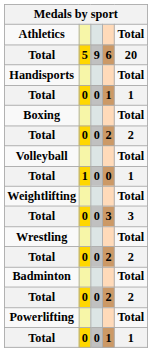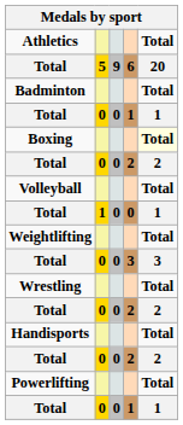 <table class="wikitable" style="font-size:85%; text-align:center;">
 <tr style="background:#efefef;">
 <th colspan=5><strong>Medals by sport</strong></th>
 </tr>
 <tr>
 <td><strong>Athletics</strong></td>
 <td style="background:#f7f6a8;"></td>
 <td style="background:#dce5e5;"></td>
 <td style="background:#ffdab9;"></td>
 <td><strong>Total</strong></td>
 </tr>
 <tr>
 <th><strong>Total</strong></th>
 <th style="background:gold;"><strong>5</strong></th>
 <th style="background:silver;"><strong>9</strong></th>
 <th style="background:#c96;"><strong>6</strong></th>
 <th><strong>20</strong></th>
 </tr>
 <tr>
-<td><strong>Handisports</strong></td>
+<td><strong>Badminton</strong></td>
 <td style="background:#f7f6a8;"></td>
 <td style="background:#dce5e5;"></td>
 <td style="background:#ffdab9;"></td>
 <td><strong>Total</strong></td>
 </tr>
 <tr>
 <th><strong>Total</strong></th>
 <th style="background:gold;"><strong>0</strong></th>
 <th style="background:silver;"><strong>0</strong></th>
 <th style="background:#c96;"><strong>1</strong></th>
 <th><strong>1</strong></th>
 </tr>
 <tr>
 <td><strong>Boxing</strong></td>
 <td style="background:#f7f6a8;"></td>
 <td style="background:#dce5e5;"></td>
 <td style="background:#ffdab9;"></td>
-<td><strong>Total</strong></td>
+<td style="background: lightyellow;"><strong>Total</strong></td>
 </tr>
 <tr>
 <th><strong>Total</strong></th>
 <th style="background:gold;"><strong>0</strong></th>
 <th style="background:silver;"><strong>0</strong></th>
 <th style="background:#c96;"><strong>2</strong></th>
 <th><strong>2</strong></th>
 </tr>
 <tr>
 <td><strong>Volleyball</strong></td>
 <td style="background:#f7f6a8;"></td>
 <td style="background:#dce5e5;"></td>
 <td style="background:#ffdab9;"></td>
 <td><strong>Total</strong></td>
 </tr>
 <tr>
 <th><strong>Total</strong></th>
 <th style="background:gold;"><strong>1</strong></th>
 <th style="background:silver;"><strong>0</strong></th>
 <th style="background:#c96;"><strong>0</strong></th>
 <th><strong>1</strong></th>
 </tr>
 <tr>
 <td><strong>Weightlifting</strong></td>
 <td style="background:#f7f6a8;"></td>
 <td style="background:#dce5e5;"></td>
 <td style="background:#ffdab9;"></td>
 <td><strong>Total</strong></td>
 </tr>
 <tr>
 <th><strong>Total</strong></th>
 <th style="background:gold;"><strong>0</strong></th>
 <th style="background:silver;"><strong>0</strong></th>
 <th style="background:#c96;"><strong>3</strong></th>
 <th><strong>3</strong></th>
 </tr>
 <tr>
 <td><strong>Wrestling</strong></td>
 <td style="background:#f7f6a8;"></td>
 <td style="background:#dce5e5;"></td>
 <td style="background:#ffdab9;"></td>
 <td><strong>Total</strong></td>
 </tr>
 <tr>
 <th><strong>Total</strong></th>
 <th style="background:gold;"><strong>0</strong></th>
 <th style="background:silver;"><strong>0</strong></th>
 <th style="background:#c96;"><strong>2</strong></th>
 <th><strong>2</strong></th>
 </tr>
 <tr>
-<td><strong>Badminton</strong></td>
+<td><strong>Handisports</strong></td>
 <td style="background:#f7f6a8;"></td>
 <td style="background:#dce5e5;"></td>
 <td style="background:#ffdab9;"></td>
 <td><strong>Total</strong></td>
 </tr>
 <tr>
 <th><strong>Total</strong></th>
 <th style="background:gold;"><strong>0</strong></th>
 <th style="background:silver;"><strong>0</strong></th>
 <th style="background:#c96;"><strong>2</strong></th>
 <th><strong>2</strong></th>
 </tr>
 <tr>
 <td><strong>Powerlifting</strong></td>
 <td style="background:#f7f6a8;"></td>
 <td style="background:#dce5e5;"></td>
 <td style="background:#ffdab9;"></td>
 <td><strong>Total</strong></td>
 </tr>
 <tr>
 <th><strong>Total</strong></th>
 <th style="background:gold;"><strong>0</strong></th>
 <th style="background:silver;"><strong>0</strong></th>
 <th style="background:#c96;"><strong>1</strong></th>
 <th><strong>1</strong></th>
 </tr>
 </table>
